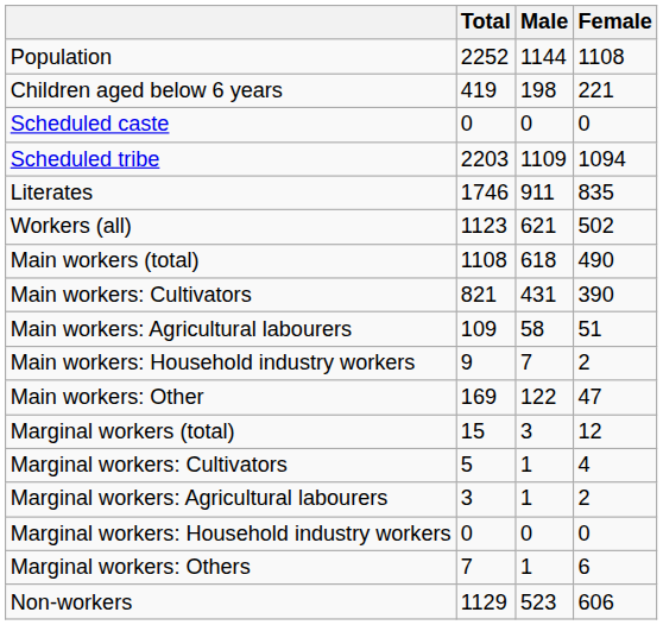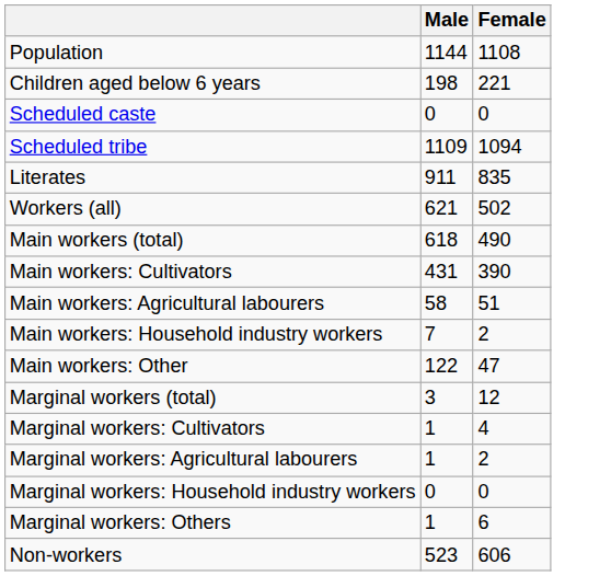 <table class="wikitable sortable">
 <tr>
 <th></th>
-<th>Total</th>
 <th>Male</th>
 <th>Female</th>
 </tr>
 <tr>
 <td>Population</td>
-<td>2252</td>
 <td>1144</td>
 <td>1108</td>
 </tr>
 <tr>
 <td>Children aged below 6 years</td>
-<td>419</td>
 <td>198</td>
 <td>221</td>
 </tr>
 <tr>
 <td><a href='#'>Scheduled caste</a></td>
 <td>0</td>
 <td>0</td>
-<td>0</td>
 </tr>
 <tr>
 <td><a href='#'>Scheduled tribe</a></td>
-<td>2203</td>
 <td>1109</td>
 <td>1094</td>
 </tr>
 <tr>
 <td>Literates</td>
-<td>1746</td>
 <td>911</td>
 <td>835</td>
 </tr>
 <tr>
 <td>Workers (all)</td>
-<td>1123</td>
 <td>621</td>
 <td>502</td>
 </tr>
 <tr>
 <td>Main workers (total)</td>
-<td>1108</td>
 <td>618</td>
 <td>490</td>
 </tr>
 <tr>
 <td>Main workers: Cultivators</td>
-<td>821</td>
 <td>431</td>
 <td>390</td>
 </tr>
 <tr>
 <td>Main workers: Agricultural labourers</td>
-<td>109</td>
 <td>58</td>
 <td>51</td>
 </tr>
 <tr>
 <td>Main workers: Household industry workers</td>
-<td>9</td>
 <td>7</td>
 <td>2</td>
 </tr>
 <tr>
 <td>Main workers: Other</td>
-<td>169</td>
 <td>122</td>
 <td>47</td>
 </tr>
 <tr>
 <td>Marginal workers (total)</td>
-<td>15</td>
 <td>3</td>
 <td>12</td>
 </tr>
 <tr>
 <td>Marginal workers: Cultivators</td>
-<td>5</td>
 <td>1</td>
 <td>4</td>
 </tr>
 <tr>
 <td>Marginal workers: Agricultural labourers</td>
-<td>3</td>
 <td>1</td>
 <td>2</td>
 </tr>
 <tr>
 <td>Marginal workers: Household industry workers</td>
 <td>0</td>
 <td>0</td>
-<td>0</td>
 </tr>
 <tr>
 <td>Marginal workers: Others</td>
-<td>7</td>
 <td>1</td>
 <td>6</td>
 </tr>
 <tr>
 <td>Non-workers</td>
-<td>1129</td>
 <td>523</td>
 <td>606</td>
 </tr>
 </table>
